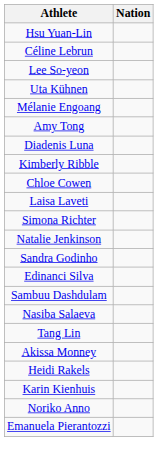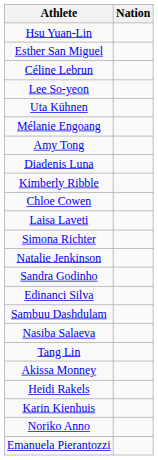 <table class="wikitable sortable  mw-collapsible mw-collapsed" style="text-align:center">
 <tr>
 <th>Athlete</th>
 <th>Nation</th>
 </tr>
 <tr>
 <td><a href='#'>Hsu Yuan-Lin</a></td>
+<td></td>
+</tr>
+<tr>
+<td><a href='#'>Esther San Miguel</a></td>
 <td></td>
 </tr>
 <tr>
 <td><a href='#'>Céline Lebrun</a></td>
 <td></td>
 </tr>
 <tr>
 <td><a href='#'>Lee So-yeon</a></td>
 <td></td>
 </tr>
 <tr>
 <td><a href='#'>Uta Kühnen</a></td>
 <td></td>
 </tr>
 <tr>
 <td><a href='#'>Mélanie Engoang</a></td>
 <td></td>
 </tr>
 <tr>
 <td><a href='#'>Amy Tong</a></td>
 <td></td>
 </tr>
 <tr>
 <td><a href='#'>Diadenis Luna</a></td>
 <td></td>
 </tr>
 <tr>
 <td><a href='#'>Kimberly Ribble</a></td>
 <td></td>
 </tr>
 <tr>
 <td><a href='#'>Chloe Cowen</a></td>
 <td></td>
 </tr>
 <tr>
 <td><a href='#'>Laisa Laveti</a></td>
 <td></td>
 </tr>
 <tr>
 <td><a href='#'>Simona Richter</a></td>
 <td></td>
 </tr>
 <tr>
 <td><a href='#'>Natalie Jenkinson</a></td>
 <td></td>
 </tr>
 <tr>
 <td><a href='#'>Sandra Godinho</a></td>
 <td></td>
 </tr>
 <tr>
 <td><a href='#'>Edinanci Silva</a></td>
 <td></td>
 </tr>
 <tr>
 <td><a href='#'>Sambuu Dashdulam</a></td>
 <td></td>
 </tr>
 <tr>
 <td><a href='#'>Nasiba Salaeva</a></td>
 <td></td>
 </tr>
 <tr>
 <td><a href='#'>Tang Lin</a></td>
 <td></td>
 </tr>
 <tr>
 <td><a href='#'>Akissa Monney</a></td>
 <td></td>
 </tr>
 <tr>
 <td><a href='#'>Heidi Rakels</a></td>
 <td></td>
 </tr>
 <tr>
 <td><a href='#'>Karin Kienhuis</a></td>
 <td></td>
 </tr>
 <tr>
 <td><a href='#'>Noriko Anno</a></td>
 <td></td>
 </tr>
 <tr>
 <td><a href='#'>Emanuela Pierantozzi</a></td>
 <td></td>
 </tr>
 </table>
